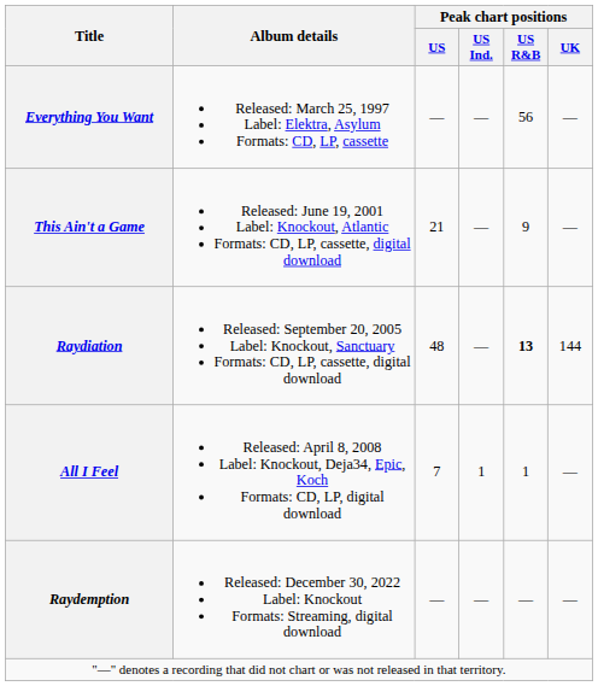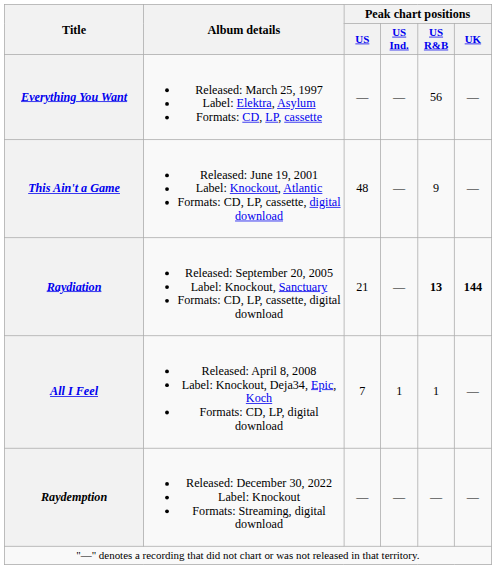 <table class="wikitable plainrowheaders" style="text-align:center;" border="1">
 <tr>
 <th scope="col" rowspan="2" style="width:11em;">Title</th>
 <th scope="col" rowspan="2" style="width:16em;">Album details</th>
 <th scope="col" colspan="4">Peak chart positions</th>
 </tr>
 <tr>
 <th scope="col" style="width:2.9em;font-size:90%;"><a href='#'>US</a><br></th>
 <th scope="col" style="width:2.9em;font-size:90%;"><a href='#'>US<br>Ind.</a><br></th>
 <th scope="col" style="width:2.9em;font-size:90%;"><a href='#'>US<br>R&B</a><br></th>
 <th scope="col" style="width:2.9em;font-size:90%;"><a href='#'>UK</a><br></th>
 </tr>
 <tr>
 <th scope="row"><em><a href='#'>Everything You Want</a></em></th>
 <td><br><ul><li>Released: March 25, 1997</li><li>Label: <a href='#'>Elektra</a>, <a href='#'>Asylum</a></li><li>Formats: <a href='#'>CD</a>, <a href='#'>LP</a>, <a href='#'>cassette</a></li></ul></td>
 <td>—</td>
 <td>—</td>
 <td>56</td>
 <td>—</td>
 </tr>
 <tr>
 <th scope="row"><em><a href='#'>This Ain't a Game</a></em></th>
 <td><br><ul><li>Released: June 19, 2001</li><li>Label: <a href='#'>Knockout</a>, <a href='#'>Atlantic</a></li><li>Formats: CD, LP, cassette, <a href='#'>digital download</a></li></ul></td>
-<td>21</td>
+<td>48</td>
 <td>—</td>
 <td>9</td>
 <td>—</td>
 </tr>
 <tr>
 <th scope="row"><em><a href='#'>Raydiation</a></em></th>
 <td><br><ul><li>Released: September 20, 2005</li><li>Label: Knockout, <a href='#'>Sanctuary</a></li><li>Formats: CD, LP, cassette, digital download</li></ul></td>
-<td>48</td>
+<td>21</td>
 <td>—</td>
 <td><strong>13</strong></td>
-<td>144</td>
+<td><strong>144</strong></td>
 </tr>
 <tr>
 <th scope="row"><em><a href='#'>All I Feel</a></em></th>
 <td><br><ul><li>Released: April 8, 2008</li><li>Label: Knockout, Deja34, <a href='#'>Epic</a>, <a href='#'>Koch</a></li><li>Formats: CD, LP, digital download</li></ul></td>
 <td>7</td>
 <td>1</td>
 <td>1</td>
 <td>—</td>
 </tr>
 <tr>
 <th scope="row"><em>Raydemption</em></th>
 <td><br><ul><li>Released: December 30, 2022</li><li>Label: Knockout</li><li>Formats: Streaming, digital download</li></ul></td>
 <td>—</td>
 <td>—</td>
 <td>—</td>
 <td>—</td>
 </tr>
 <tr>
 <td colspan="14" style="font-size:90%">"—" denotes a recording that did not chart or was not released in that territory.</td>
 </tr>
 </table>
